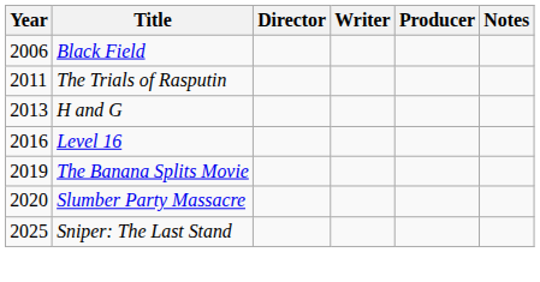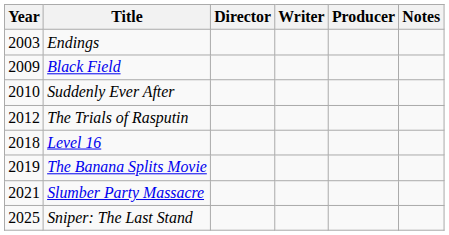 <table class="wikitable">
 <tr>
 <th>Year</th>
 <th>Title</th>
 <th>Director</th>
 <th>Writer</th>
 <th>Producer</th>
 <th>Notes</th>
 </tr>
 <tr>
-<td>2006</td>
+<td>2003</td>
+<td><em>Endings</em></td>
+<td></td>
+<td></td>
+<td></td>
+<td></td>
+</tr>
+<tr>
+<td>2009</td>
 <td><em><a href='#'>Black Field</a></em></td>
 <td></td>
 <td></td>
 <td></td>
 <td></td>
 </tr>
 <tr>
-<td>2011</td>
+<td>2010</td>
+<td><em>Suddenly Ever After</em></td>
+<td></td>
+<td></td>
+<td></td>
+<td></td>
+</tr>
+<tr>
+<td>2012</td>
 <td><em>The Trials of Rasputin</em></td>
 <td></td>
 <td></td>
 <td></td>
 <td></td>
 </tr>
 <tr>
-<td>2013</td>
-<td><em>H and G</em></td>
-<td></td>
-<td></td>
-<td></td>
-<td></td>
-</tr>
-<tr>
-<td>2016</td>
+<td>2018</td>
 <td><em><a href='#'>Level 16</a></em></td>
 <td></td>
 <td></td>
 <td></td>
 <td></td>
 </tr>
 <tr>
 <td>2019</td>
 <td><em><a href='#'>The Banana Splits Movie</a></em></td>
 <td></td>
 <td></td>
 <td></td>
 <td></td>
 </tr>
 <tr>
-<td>2020</td>
+<td>2021</td>
 <td><em><a href='#'>Slumber Party Massacre</a></em></td>
 <td></td>
 <td></td>
 <td></td>
 <td></td>
 </tr>
 <tr>
 <td>2025</td>
 <td><em>Sniper: The Last Stand</em></td>
 <td></td>
 <td></td>
 <td></td>
 <td></td>
 </tr>
 </table>
